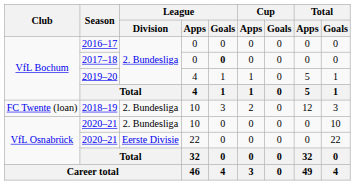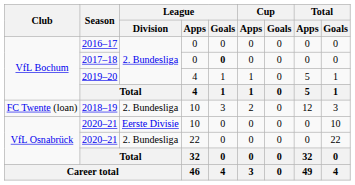 <table class="wikitable" style="text-align:center">
 <tr>
 <th rowspan="2">Club</th>
 <th rowspan="2">Season</th>
 <th colspan="3">League</th>
 <th colspan="2">Cup</th>
 <th colspan="2">Total</th>
 </tr>
 <tr>
 <th>Division</th>
 <th>Apps</th>
 <th>Goals</th>
 <th>Apps</th>
 <th>Goals</th>
 <th>Apps</th>
 <th>Goals</th>
 </tr>
 <tr>
 <td rowspan="4"><a href='#'>VfL Bochum</a></td>
 <td><a href='#'>2016–17</a></td>
 <td rowspan="3"><a href='#'>2. Bundesliga</a></td>
 <td>0</td>
 <td>0</td>
 <td>0</td>
 <td>0</td>
 <td>0</td>
 <td>0</td>
 </tr>
 <tr>
 <td><a href='#'>2017–18</a></td>
 <td>0</td>
 <td><strong>0</strong></td>
 <td>0</td>
 <td>0</td>
 <td>0</td>
 <td>0</td>
 </tr>
 <tr>
 <td><a href='#'>2019–20</a></td>
 <td>4</td>
 <td>1</td>
 <td>1</td>
 <td>0</td>
 <td>5</td>
 <td>1</td>
 </tr>
 <tr>
 <th colspan="2">Total</th>
 <th>4</th>
 <th>1</th>
 <th>1</th>
 <th>0</th>
 <th>5</th>
 <th>1</th>
 </tr>
 <tr>
 <td><a href='#'>FC Twente</a> (loan)</td>
 <td><a href='#'>2018–19</a></td>
 <td>2. Bundesliga</td>
 <td>10</td>
 <td>3</td>
 <td>2</td>
 <td>0</td>
 <td>12</td>
 <td>3</td>
 </tr>
 <tr>
 <td rowspan="3"><a href='#'>VfL Osnabrück</a></td>
 <td><a href='#'>2020–21</a></td>
-<td>2. Bundesliga</td>
+<td><a href='#'>Eerste Divisie</a></td>
 <td>10</td>
 <td>0</td>
 <td>0</td>
 <td>0</td>
 <td>0</td>
 <td>10</td>
 </tr>
 <tr>
 <td><a href='#'>2020–21</a></td>
-<td><a href='#'>Eerste Divisie</a></td>
+<td>2. Bundesliga</td>
 <td>22</td>
 <td>0</td>
 <td>0</td>
 <td>0</td>
 <td>0</td>
 <td>22</td>
 </tr>
 <tr>
 <th colspan="2">Total</th>
 <th>32</th>
 <th>0</th>
 <th>0</th>
 <th>0</th>
 <th>32</th>
 <th>0</th>
 </tr>
 <tr>
 <th colspan="3">Career total</th>
 <th>46</th>
 <th>4</th>
 <th>3</th>
 <th>0</th>
 <th>49</th>
 <th>4</th>
 </tr>
 </table>
